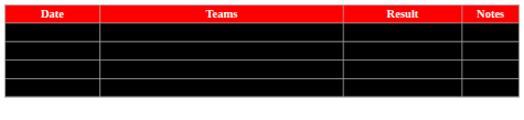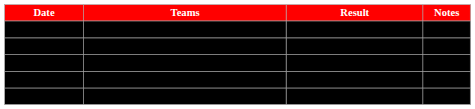 <table class="wikitable" width="80%">
 <tr align="center">
 <th style="background:red;color:#FFFFFF;">Date</th>
 <th style="background:red;color:#FFFFFF;">Teams</th>
 <th style="background:red;color:#FFFFFF;">Result</th>
 <th style="background:red;color:#FFFFFF;">Notes</th>
 </tr>
 <tr align="center" bgcolor=" ">
 <td>August 28</td>
 <td>France vs. Germany</td>
-<td>Germany, 2-1</td>
+<td>Norway, 5-3</td>
 <td></td>
 </tr>
 <tr align="center" bgcolor=" ">
-<td><strong>August 28</strong></td>
+<td>August 28</td>
 <td>Czech Republic vs. Norway</td>
-<td>Norway, 5-3</td>
+<td>Germany, 2-1</td>
 <td></td>
 </tr>
 <tr align="center" bgcolor=" ">
 <td><strong>August 29</strong></td>
 <td>Czech Republic vs. Germany</td>
 <td>Germany, 4-1</td>
 <td></td>
 </tr>
 <tr align="center" bgcolor=" ">
 <td>August 29</td>
 <td>France vs. Norway</td>
 <td>Norway, 6-1</td>
 <td></td>
 </tr>
 <tr align="center" bgcolor=" ">
+<td>August 30</td>
+<td>Germany vs. Norway</td>
+<td>Germany, 4-3 (OT)</td>
+<td></td>
+</tr>
+<tr align="center" bgcolor=" ">
 </tr>
 </table>
